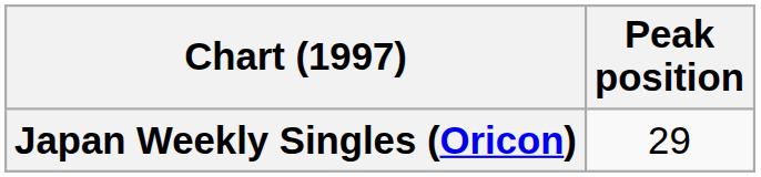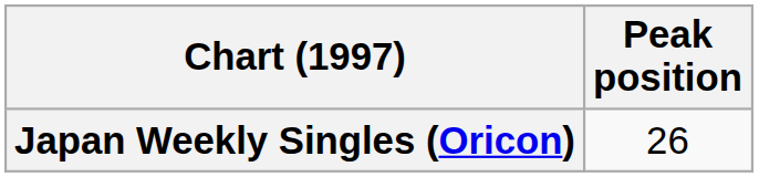 <table class="wikitable sortable plainrowheaders" style="text-align:center;">
 <tr>
 <th scope="col">Chart (1997)</th>
 <th scope="col">Peak<br>position</th>
 </tr>
 <tr>
 <th scope="row">Japan Weekly Singles (<a href='#'>Oricon</a>)</th>
-<td style="text-align:center;">29</td>
+<td style="text-align:center;">26</td>
 </tr>
 </table>
